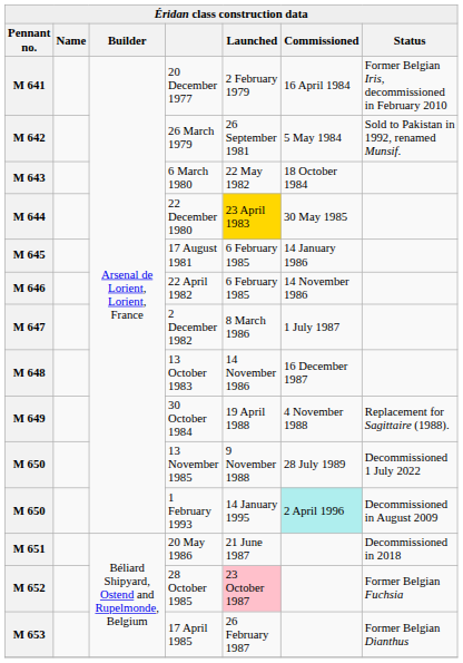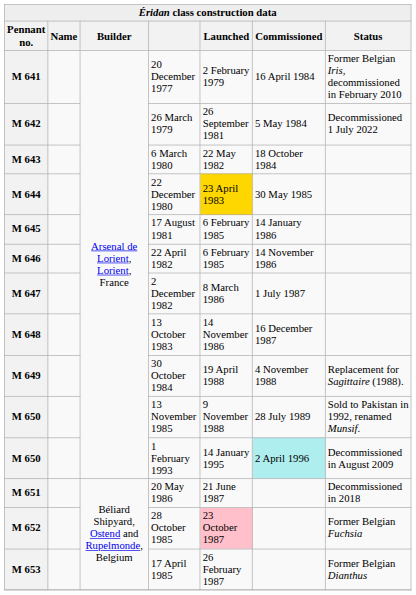 <table class="wikitable plainrowheaders">
 <tr>
 <th colspan="7" style="background:#eee;" align="center"><em>Éridan</em> class construction data</th>
 </tr>
 <tr>
 <th scope="col">Pennant no.</th>
 <th scope="col">Name</th>
 <th scope="col">Builder</th>
 <th scope="col"></th>
 <th scope="col">Launched</th>
 <th scope="col">Commissioned</th>
 <th scope="col">Status</th>
 </tr>
 <tr>
 <th scope="row">M 641</th>
 <td></td>
 <td rowspan=11 align=center><a href='#'>Arsenal de Lorient</a>, <a href='#'>Lorient</a>, France</td>
 <td>20 December 1977</td>
 <td>2 February 1979</td>
 <td>16 April 1984</td>
 <td>Former Belgian <em>Iris</em>, decommissioned in February 2010</td>
 </tr>
 <tr>
 <th scope="row">M 642</th>
 <td></td>
 <td>26 March 1979</td>
 <td>26 September 1981</td>
 <td>5 May 1984</td>
-<td>Sold to Pakistan in 1992, renamed <em>Munsif</em>.</td>
+<td>Decommissioned 1 July 2022</td>
 </tr>
 <tr>
 <th scope="row">M 643</th>
 <td></td>
 <td>6 March 1980</td>
 <td>22 May 1982</td>
 <td>18 October 1984</td>
 <td></td>
 </tr>
 <tr>
 <th scope="row">M 644</th>
 <td></td>
 <td>22 December 1980</td>
 <td style="background: gold;">23 April 1983</td>
 <td>30 May 1985</td>
 <td></td>
 </tr>
 <tr>
 <th scope="row">M 645</th>
 <td></td>
 <td>17 August 1981</td>
 <td>6 February 1985</td>
 <td>14 January 1986</td>
 <td></td>
 </tr>
 <tr>
 <th scope="row">M 646</th>
 <td></td>
 <td>22 April 1982</td>
 <td>6 February 1985</td>
 <td>14 November 1986</td>
 <td></td>
 </tr>
 <tr>
 <th scope="row">M 647</th>
 <td></td>
 <td>2 December 1982</td>
 <td>8 March 1986</td>
 <td>1 July 1987</td>
 <td></td>
 </tr>
 <tr>
 <th scope="row">M 648</th>
 <td></td>
 <td>13 October 1983</td>
 <td>14 November 1986</td>
 <td>16 December 1987</td>
 <td></td>
 </tr>
 <tr>
 <th scope="row">M 649</th>
 <td></td>
 <td>30 October 1984</td>
 <td>19 April 1988</td>
 <td>4 November 1988</td>
 <td>Replacement for <em>Sagittaire</em> (1988).</td>
 </tr>
 <tr>
 <th scope="row">M 650</th>
 <td></td>
 <td>13 November 1985</td>
 <td>9 November 1988</td>
 <td>28 July 1989</td>
-<td>Decommissioned 1 July 2022</td>
+<td>Sold to Pakistan in 1992, renamed <em>Munsif</em>.</td>
 </tr>
 <tr>
 <th scope="row">M 650</th>
 <td></td>
 <td>1 February 1993</td>
 <td>14 January 1995</td>
 <td style="background: paleturquoise;">2 April 1996</td>
 <td>Decommissioned in August 2009</td>
 </tr>
 <tr>
 <th scope="row">M 651</th>
 <td></td>
 <td rowspan=3 align=center>Béliard Shipyard, <a href='#'>Ostend</a> and <a href='#'>Rupelmonde</a>, Belgium</td>
 <td>20 May 1986</td>
 <td>21 June 1987</td>
 <td></td>
 <td>Decommissioned in 2018</td>
 </tr>
 <tr>
 <th scope="row">M 652</th>
 <td></td>
 <td>28 October 1985</td>
 <td style="background: pink;">23 October 1987</td>
 <td></td>
 <td>Former Belgian <em>Fuchsia</em></td>
 </tr>
 <tr>
 <th scope="row">M 653</th>
 <td></td>
 <td>17 April 1985</td>
 <td>26 February 1987</td>
 <td></td>
 <td>Former Belgian <em>Dianthus</em></td>
 </tr>
 <tr>
 </tr>
 </table>
